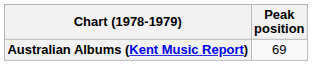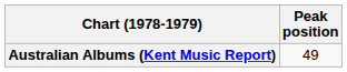 <table class="wikitable sortable plainrowheaders" style="text-align:center">
 <tr>
 <th scope="col">Chart (1978-1979)</th>
 <th scope="col">Peak <br>position</th>
 </tr>
 <tr>
 <th scope="row">Australian Albums (<a href='#'>Kent Music Report</a>)</th>
-<td>69</td>
+<td>49</td>
 </tr>
 </table>
